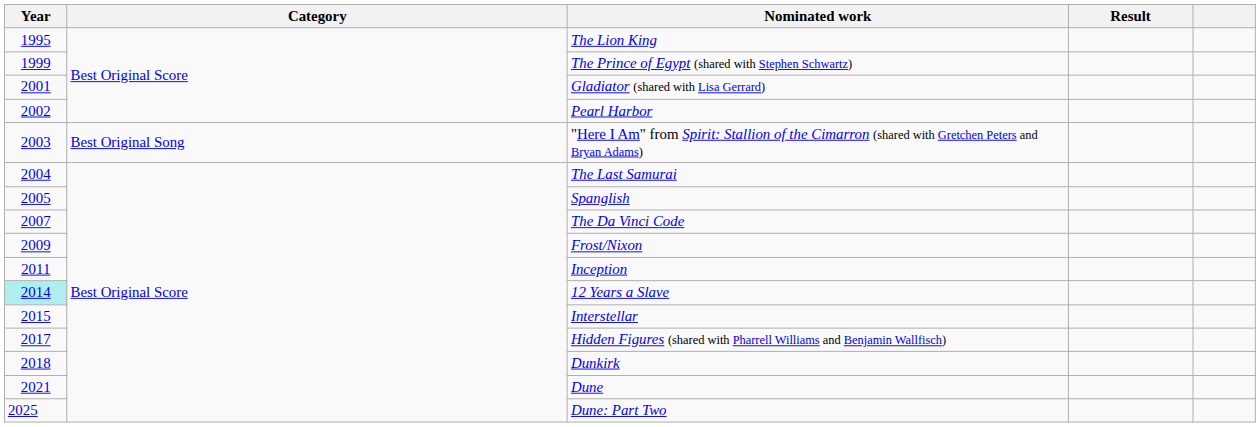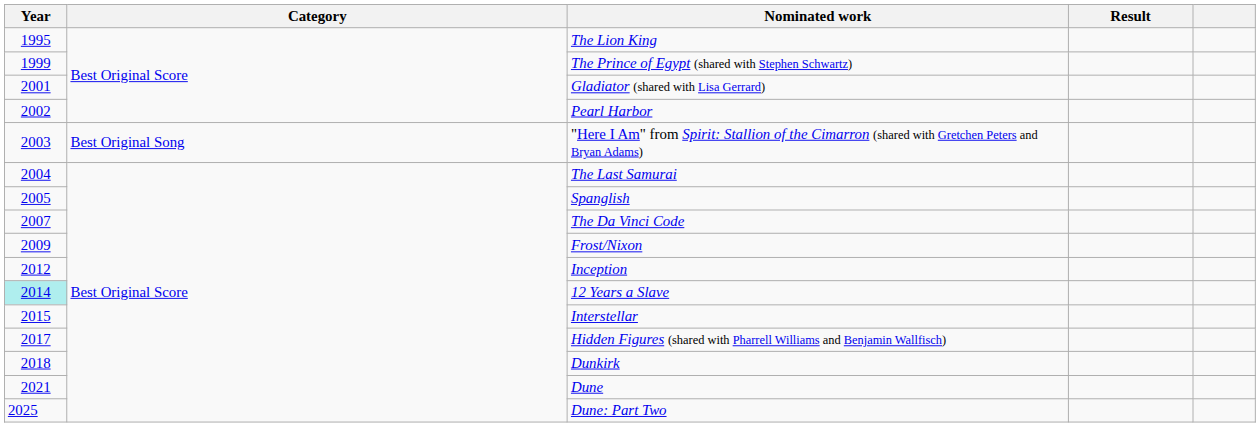 <table class="wikitable" style="width:85%;">
 <tr>
 <th width=5%>Year</th>
 <th style="width:40%;">Category</th>
 <th style="width:40%;">Nominated work</th>
 <th style="width:10%;">Result</th>
 <th width=5%></th>
 </tr>
 <tr>
 <td align="center"><a href='#'>1995</a></td>
 <td rowspan="4"><a href='#'>Best Original Score</a></td>
 <td><em><a href='#'>The Lion King</a></em></td>
 <td></td>
 <td align="center"></td>
 </tr>
 <tr>
 <td align="center"><a href='#'>1999</a></td>
 <td><em><a href='#'>The Prince of Egypt</a></em> <small>(shared with <a href='#'>Stephen Schwartz</a>)</small></td>
 <td></td>
 <td align="center"></td>
 </tr>
 <tr>
 <td align="center"><a href='#'>2001</a></td>
 <td><em><a href='#'>Gladiator</a></em> <small>(shared with <a href='#'>Lisa Gerrard</a>)</small></td>
 <td></td>
 <td align="center"></td>
 </tr>
 <tr>
 <td align="center"><a href='#'>2002</a></td>
 <td><em><a href='#'>Pearl Harbor</a></em></td>
 <td></td>
 <td align="center"></td>
 </tr>
 <tr>
 <td align="center"><a href='#'>2003</a></td>
 <td><a href='#'>Best Original Song</a></td>
 <td>"<a href='#'>Here I Am</a>" from <em><a href='#'>Spirit: Stallion of the Cimarron</a></em> <small>(shared with <a href='#'>Gretchen Peters</a> and <a href='#'>Bryan Adams</a>)</small></td>
 <td></td>
 <td align="center"></td>
 </tr>
 <tr>
 <td align="center"><a href='#'>2004</a></td>
 <td rowspan="11"><a href='#'>Best Original Score</a></td>
 <td><em><a href='#'>The Last Samurai</a></em></td>
 <td></td>
 <td align="center"></td>
 </tr>
 <tr>
 <td align="center"><a href='#'>2005</a></td>
 <td><em><a href='#'>Spanglish</a></em></td>
 <td></td>
 <td align="center"></td>
 </tr>
 <tr>
 <td align="center"><a href='#'>2007</a></td>
 <td><em><a href='#'>The Da Vinci Code</a></em></td>
 <td></td>
 <td align="center"></td>
 </tr>
 <tr>
 <td align="center"><a href='#'>2009</a></td>
 <td><em><a href='#'>Frost/Nixon</a></em></td>
 <td></td>
 <td align="center"></td>
 </tr>
 <tr>
-<td align="center"><a href='#'>2011</a></td>
+<td align="center"><a href='#'>2012</a></td>
 <td><em><a href='#'>Inception</a></em></td>
 <td></td>
 <td align="center"></td>
 </tr>
 <tr>
 <td align="center" style="background: paleturquoise;"><a href='#'>2014</a></td>
 <td><em><a href='#'>12 Years a Slave</a></em></td>
 <td></td>
 <td align="center"></td>
 </tr>
 <tr>
 <td align="center"><a href='#'>2015</a></td>
 <td><em><a href='#'>Interstellar</a></em></td>
 <td></td>
 <td align="center"></td>
 </tr>
 <tr>
 <td align="center"><a href='#'>2017</a></td>
 <td><em><a href='#'>Hidden Figures</a></em> <small>(shared with <a href='#'>Pharrell Williams</a> and <a href='#'>Benjamin Wallfisch</a>)</small></td>
 <td></td>
 <td align="center"></td>
 </tr>
 <tr>
 <td align="center"><a href='#'>2018</a></td>
 <td><em><a href='#'>Dunkirk</a></em></td>
 <td></td>
 <td align="center"></td>
 </tr>
 <tr>
 <td align="center"><a href='#'>2021</a></td>
 <td><em><a href='#'>Dune</a></em></td>
 <td></td>
 <td align="center"></td>
 </tr>
 <tr>
 <td><a href='#'>2025</a></td>
 <td><em><a href='#'>Dune: Part Two</a></em></td>
 <td></td>
 <td align="center"></td>
 </tr>
 </table>
